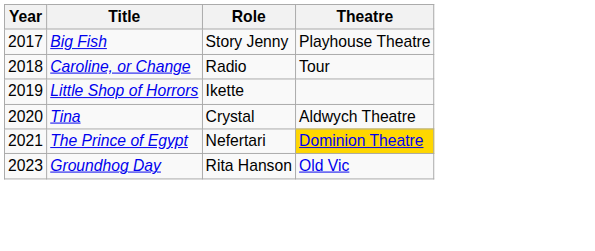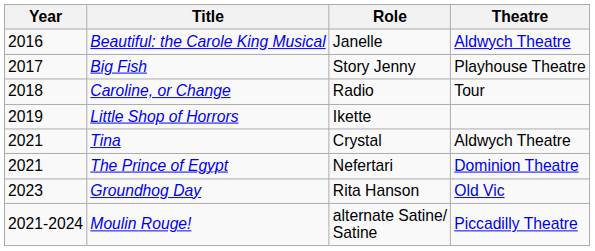 <table class="wikitable">
 <tr>
 <th>Year</th>
 <th>Title</th>
 <th>Role</th>
 <th>Theatre</th>
+</tr>
+<tr>
+<td>2016</td>
+<td><a href='#'><em>Beautiful: the Carole King Musical</em></a></td>
+<td>Janelle</td>
+<td><a href='#'>Aldwych Theatre</a></td>
 </tr>
 <tr>
 <td>2017</td>
 <td><a href='#'><em>Big Fish</em></a></td>
 <td>Story Jenny</td>
 <td>Playhouse Theatre</td>
 </tr>
 <tr>
 <td>2018</td>
 <td><em><a href='#'>Caroline, or Change</a></em></td>
 <td>Radio</td>
 <td>Tour</td>
 </tr>
 <tr>
 <td>2019</td>
 <td><a href='#'><em>Little Shop of Horrors</em></a></td>
 <td>Ikette</td>
 <td></td>
 </tr>
 <tr>
-<td>2020</td>
+<td>2021</td>
 <td><a href='#'><em>Tina</em></a></td>
 <td>Crystal</td>
 <td>Aldwych Theatre</td>
 </tr>
 <tr>
 <td>2021</td>
 <td><em><a href='#'>The Prince of Egypt</a></em></td>
 <td>Nefertari</td>
-<td style="background: gold;"><a href='#'>Dominion Theatre</a></td>
+<td><a href='#'>Dominion Theatre</a></td>
 </tr>
 <tr>
 <td>2023</td>
 <td><em><a href='#'>Groundhog Day</a></em></td>
 <td>Rita Hanson</td>
 <td><a href='#'>Old Vic</a></td>
 </tr>
+<tr>
+<td>2021-2024</td>
+<td><a href='#'><em>Moulin Rouge!</em></a></td>
+<td>alternate Satine/<br>Satine</td>
+<td><a href='#'>Piccadilly Theatre</a></td>
+</tr>
 </table>
